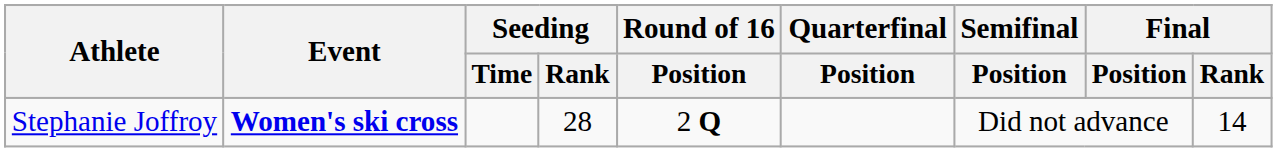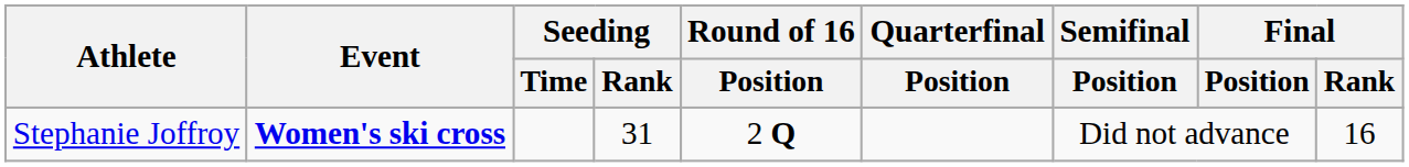 <table class="wikitable" style="font-size:90%">
 <tr>
 <th rowspan="2">Athlete</th>
 <th rowspan="2">Event</th>
 <th colspan="2">Seeding</th>
 <th>Round of 16</th>
 <th>Quarterfinal</th>
 <th>Semifinal</th>
 <th colspan=2>Final</th>
 </tr>
 <tr style="font-size:95%">
 <th>Time</th>
 <th>Rank</th>
 <th>Position</th>
 <th>Position</th>
 <th>Position</th>
 <th>Position</th>
 <th>Rank</th>
 </tr>
 <tr align=center>
 <td align=left><a href='#'>Stephanie Joffroy</a></td>
 <td align=left><strong><a href='#'>Women's ski cross</a></strong></td>
 <td></td>
-<td>28</td>
+<td>31</td>
 <td>2 <strong>Q</strong></td>
 <td></td>
 <td colspan=2>Did not advance</td>
-<td>14</td>
+<td>16</td>
 </tr>
 </table>
